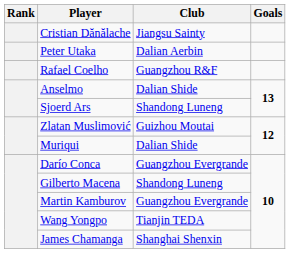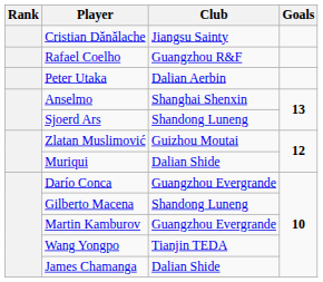 <table class="wikitable">
 <tr>
 <th>Rank</th>
 <th>Player</th>
 <th>Club</th>
 <th>Goals</th>
 </tr>
 <tr>
 <th></th>
 <td> <a href='#'>Cristian Dănălache</a></td>
 <td><a href='#'>Jiangsu Sainty</a></td>
 <td></td>
 </tr>
 <tr>
 <th></th>
+<td> <a href='#'>Rafael Coelho</a></td>
+<td><a href='#'>Guangzhou R&F</a></td>
+<td></td>
+</tr>
+<tr>
+<th></th>
 <td> <a href='#'>Peter Utaka</a></td>
 <td><a href='#'>Dalian Aerbin</a></td>
 <td></td>
 </tr>
 <tr>
-<th></th>
-<td> <a href='#'>Rafael Coelho</a></td>
-<td><a href='#'>Guangzhou R&F</a></td>
-<td></td>
-</tr>
-<tr>
 <th rowspan=2></th>
 <td> <a href='#'>Anselmo</a></td>
-<td><a href='#'>Dalian Shide</a></td>
+<td><a href='#'>Shanghai Shenxin</a></td>
 <td rowspan=2 style="text-align:center;"><strong>13</strong></td>
 </tr>
 <tr>
 <td> <a href='#'>Sjoerd Ars</a></td>
 <td><a href='#'>Shandong Luneng</a></td>
 </tr>
 <tr>
 <th rowspan=2></th>
 <td> <a href='#'>Zlatan Muslimović</a></td>
 <td><a href='#'>Guizhou Moutai</a></td>
 <td rowspan=2 style="text-align:center;"><strong>12</strong></td>
 </tr>
 <tr>
 <td> <a href='#'>Muriqui</a></td>
 <td><a href='#'>Dalian Shide</a></td>
 </tr>
 <tr>
 <th rowspan=5></th>
 <td> <a href='#'>Darío Conca</a></td>
 <td><a href='#'>Guangzhou Evergrande</a></td>
 <td rowspan=5 style="text-align:center;"><strong>10</strong></td>
 </tr>
 <tr>
 <td> <a href='#'>Gilberto Macena</a></td>
 <td><a href='#'>Shandong Luneng</a></td>
 </tr>
 <tr>
 <td> <a href='#'>Martin Kamburov</a></td>
 <td><a href='#'>Guangzhou Evergrande</a></td>
 </tr>
 <tr>
 <td> <a href='#'>Wang Yongpo</a></td>
 <td><a href='#'>Tianjin TEDA</a></td>
 </tr>
 <tr>
 <td> <a href='#'>James Chamanga</a></td>
-<td><a href='#'>Shanghai Shenxin</a></td>
+<td><a href='#'>Dalian Shide</a></td>
 </tr>
 </table>
